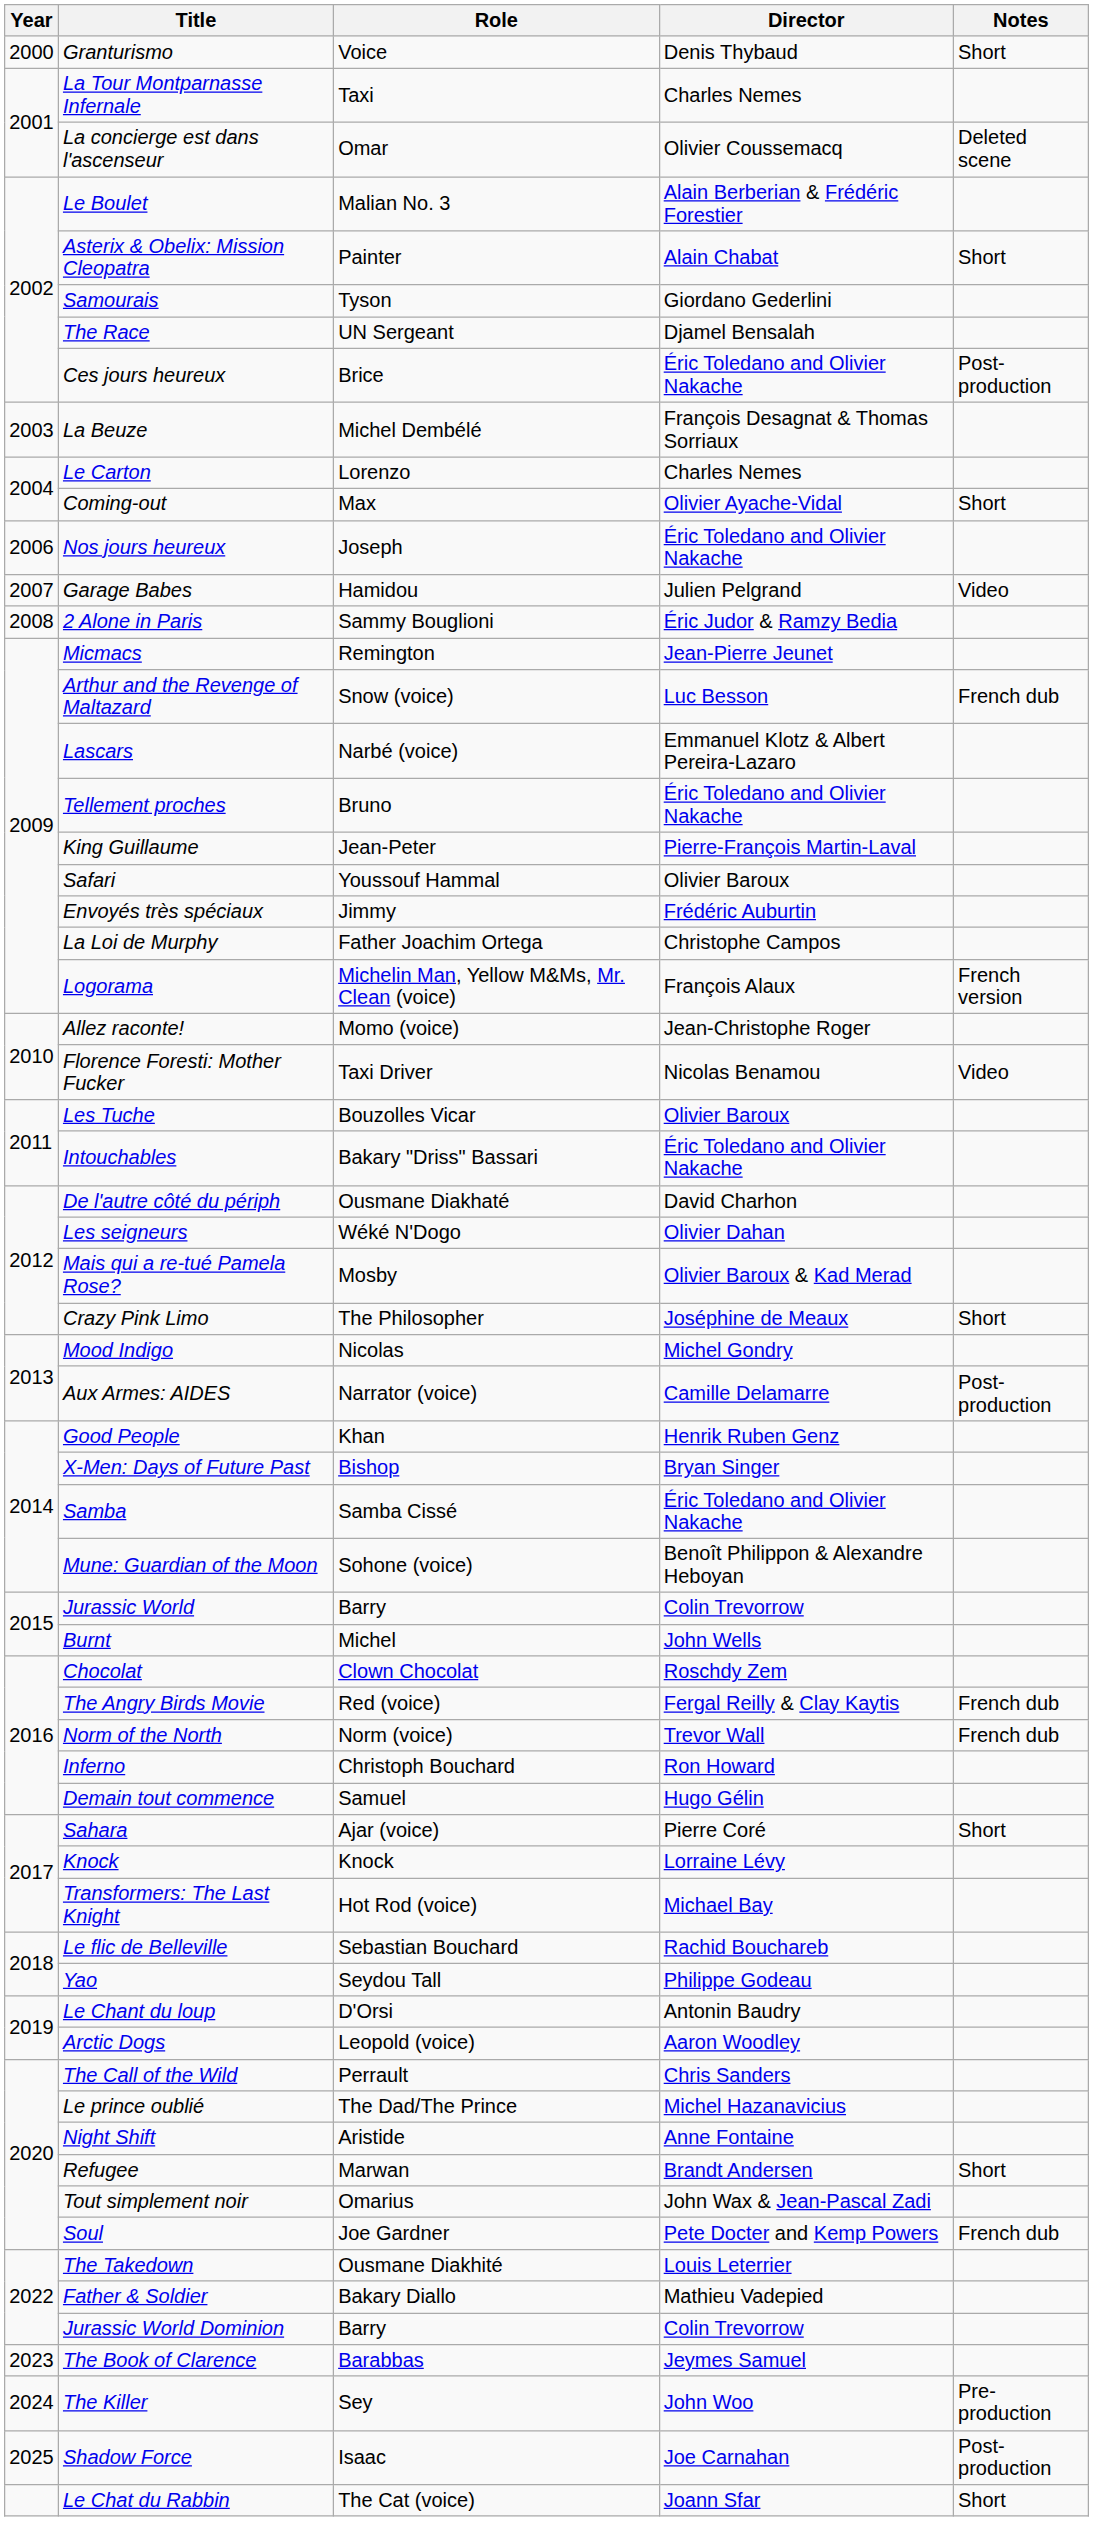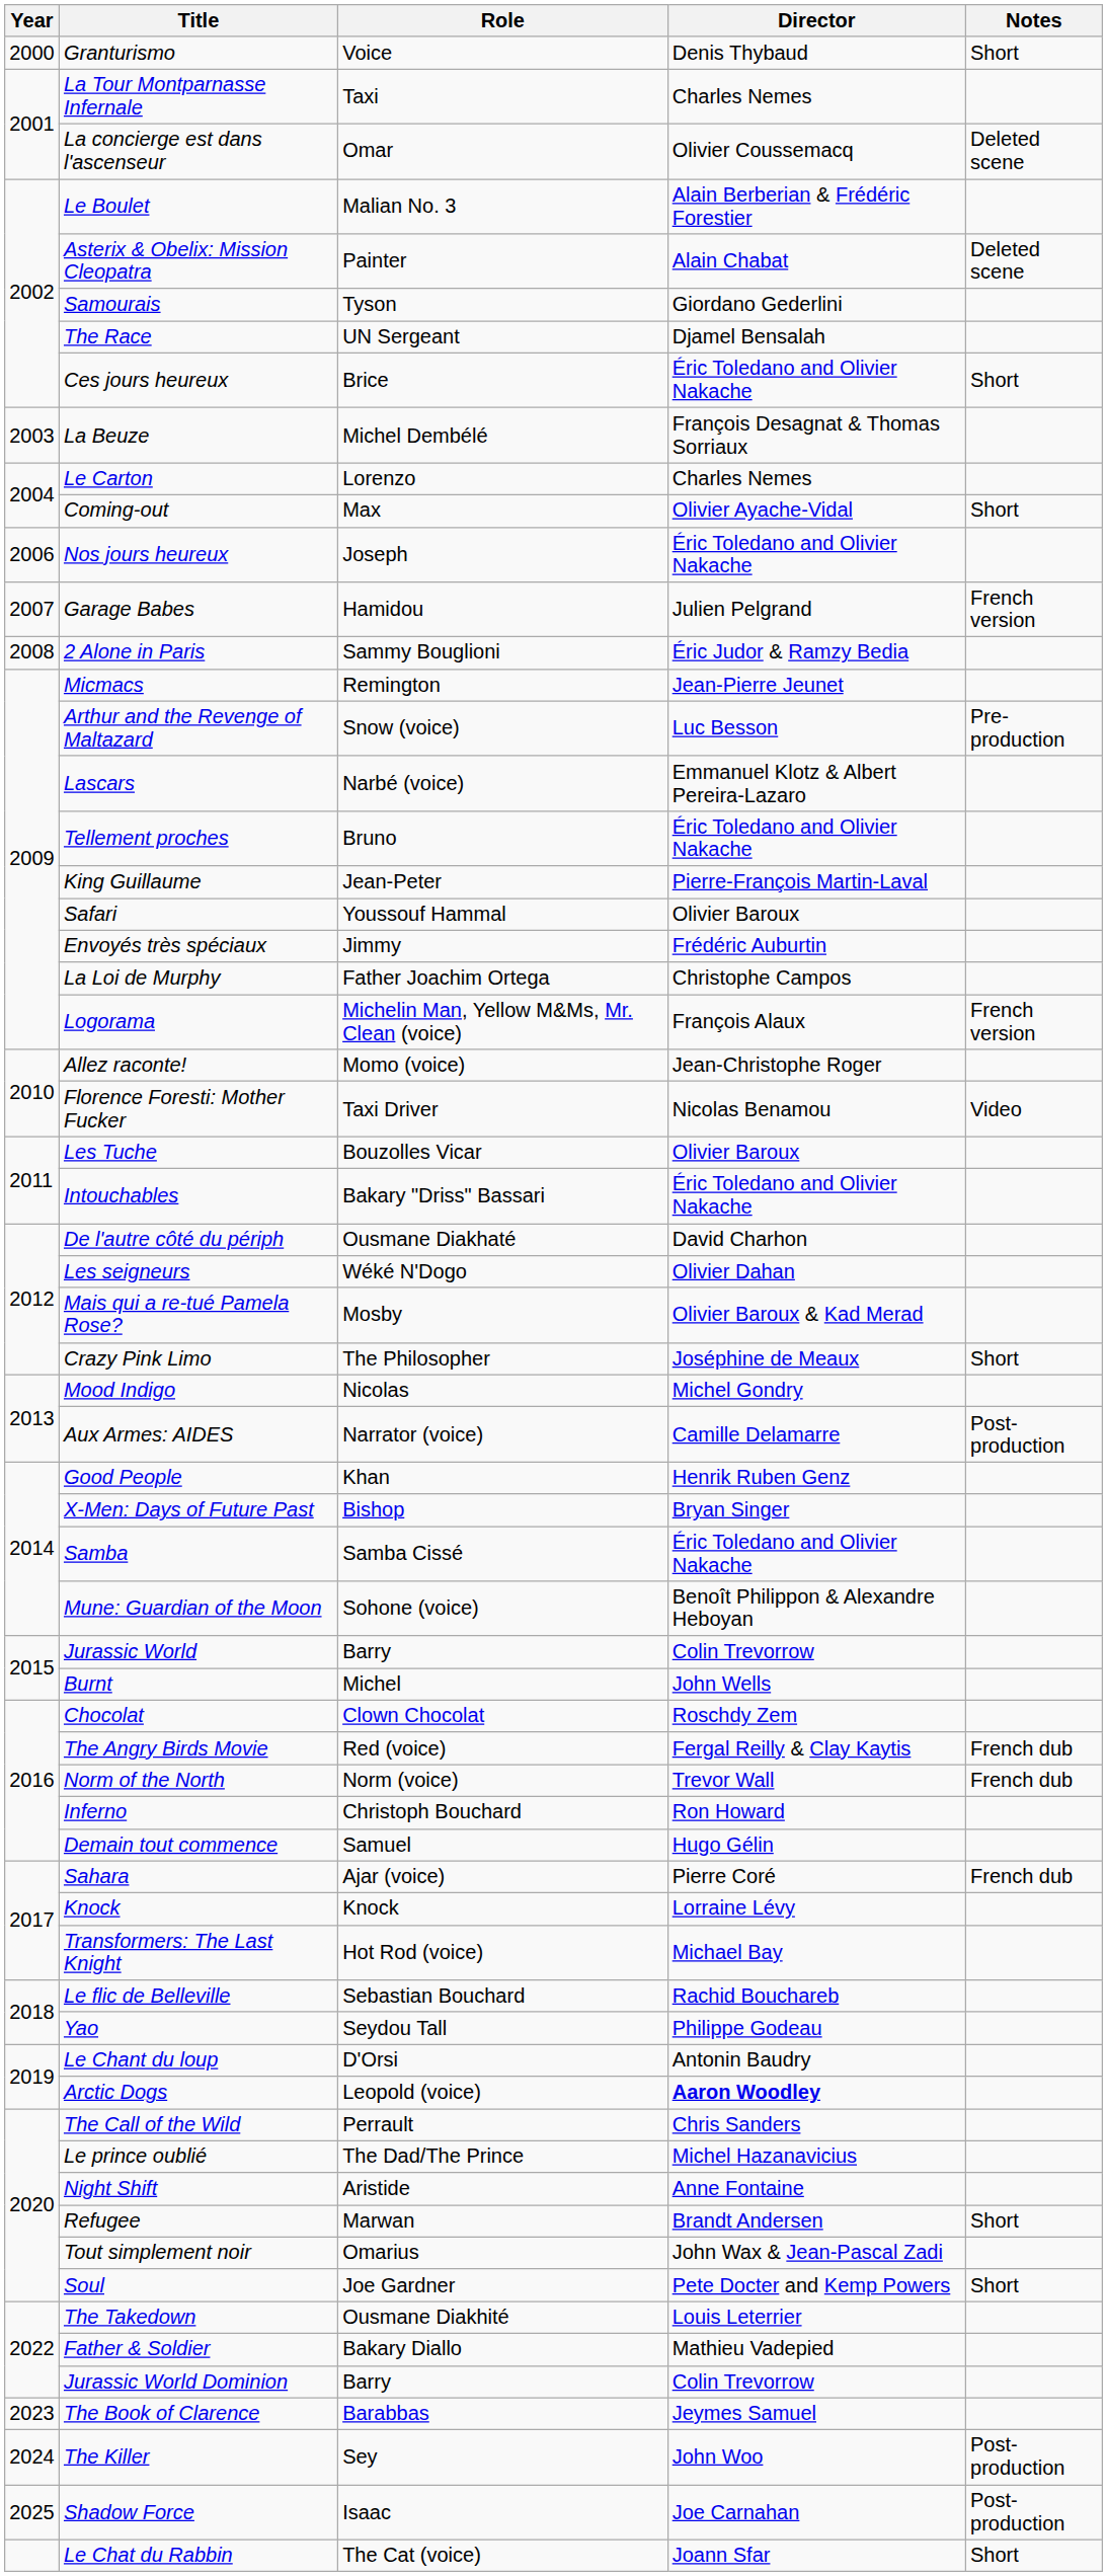 <table class="wikitable sortable">
 <tr>
 <th>Year</th>
 <th>Title</th>
 <th>Role</th>
 <th>Director</th>
 <th class="unsortable">Notes</th>
 </tr>
 <tr>
 <td>2000</td>
 <td><em>Granturismo</em></td>
 <td>Voice</td>
 <td>Denis Thybaud</td>
 <td>Short</td>
 </tr>
 <tr>
 <td rowspan="2">2001</td>
 <td><em><a href='#'>La Tour Montparnasse Infernale</a></em></td>
 <td>Taxi</td>
 <td>Charles Nemes</td>
 <td></td>
 </tr>
 <tr>
 <td><em>La concierge est dans l'ascenseur</em></td>
 <td>Omar</td>
 <td>Olivier Coussemacq</td>
 <td>Deleted scene</td>
 </tr>
 <tr>
 <td rowspan="5">2002</td>
 <td><em><a href='#'>Le Boulet</a></em></td>
 <td>Malian No. 3</td>
 <td><a href='#'>Alain Berberian</a> & <a href='#'>Frédéric Forestier</a></td>
 <td></td>
 </tr>
 <tr>
 <td><em><a href='#'>Asterix & Obelix: Mission Cleopatra</a></em></td>
 <td>Painter</td>
 <td><a href='#'>Alain Chabat</a></td>
-<td>Short</td>
+<td>Deleted scene</td>
 </tr>
 <tr>
 <td><em><a href='#'>Samourais</a></em></td>
 <td>Tyson</td>
 <td>Giordano Gederlini</td>
 <td></td>
 </tr>
 <tr>
 <td><em><a href='#'>The Race</a></em></td>
 <td>UN Sergeant</td>
 <td>Djamel Bensalah</td>
 <td></td>
 </tr>
 <tr>
 <td><em>Ces jours heureux</em></td>
 <td>Brice</td>
 <td><a href='#'>Éric Toledano and Olivier Nakache</a></td>
-<td>Post-production</td>
+<td>Short</td>
 </tr>
 <tr>
 <td>2003</td>
 <td><em>La Beuze</em></td>
 <td>Michel Dembélé</td>
 <td>François Desagnat & Thomas Sorriaux</td>
 <td></td>
 </tr>
 <tr>
 <td rowspan="2">2004</td>
 <td><em><a href='#'>Le Carton</a></em></td>
 <td>Lorenzo</td>
 <td>Charles Nemes</td>
 <td></td>
 </tr>
 <tr>
 <td><em>Coming-out</em></td>
 <td>Max</td>
 <td><a href='#'>Olivier Ayache-Vidal</a></td>
 <td>Short</td>
 </tr>
 <tr>
 <td>2006</td>
 <td><a href='#'><em>Nos jours heureux</em></a></td>
 <td>Joseph</td>
 <td><a href='#'>Éric Toledano and Olivier Nakache</a></td>
 <td></td>
 </tr>
 <tr>
 <td>2007</td>
 <td><em>Garage Babes</em></td>
 <td>Hamidou</td>
 <td>Julien Pelgrand</td>
-<td>Video</td>
+<td>French version</td>
 </tr>
 <tr>
 <td>2008</td>
 <td><em><a href='#'>2 Alone in Paris</a></em></td>
 <td>Sammy Bouglioni</td>
 <td><a href='#'>Éric Judor</a> & <a href='#'>Ramzy Bedia</a></td>
 <td></td>
 </tr>
 <tr>
 <td rowspan="9">2009</td>
 <td><em><a href='#'>Micmacs</a></em></td>
 <td>Remington</td>
 <td><a href='#'>Jean-Pierre Jeunet</a></td>
 <td></td>
 </tr>
 <tr>
 <td><em><a href='#'>Arthur and the Revenge of Maltazard</a></em></td>
 <td>Snow (voice)</td>
 <td><a href='#'>Luc Besson</a></td>
-<td>French dub</td>
+<td>Pre-production</td>
 </tr>
 <tr>
 <td><em><a href='#'>Lascars</a></em></td>
 <td>Narbé (voice)</td>
 <td>Emmanuel Klotz & Albert Pereira-Lazaro</td>
 <td></td>
 </tr>
 <tr>
 <td><em><a href='#'>Tellement proches</a></em></td>
 <td>Bruno</td>
 <td><a href='#'>Éric Toledano and Olivier Nakache</a></td>
 <td></td>
 </tr>
 <tr>
 <td><em>King Guillaume</em></td>
 <td>Jean-Peter</td>
 <td><a href='#'>Pierre-François Martin-Laval</a></td>
 <td></td>
 </tr>
 <tr>
 <td><em>Safari</em></td>
 <td>Youssouf Hammal</td>
 <td>Olivier Baroux</td>
 <td></td>
 </tr>
 <tr>
 <td><em>Envoyés très spéciaux</em></td>
 <td>Jimmy</td>
 <td><a href='#'>Frédéric Auburtin</a></td>
 <td></td>
 </tr>
 <tr>
 <td><em>La Loi de Murphy</em></td>
 <td>Father Joachim Ortega</td>
 <td>Christophe Campos</td>
 <td></td>
 </tr>
 <tr>
 <td><em><a href='#'>Logorama</a></em></td>
 <td><a href='#'>Michelin Man</a>, Yellow M&Ms, <a href='#'>Mr. Clean</a> (voice)</td>
 <td>François Alaux</td>
 <td>French version</td>
 </tr>
 <tr>
 <td rowspan="2">2010</td>
 <td><em>Allez raconte!</em></td>
 <td>Momo (voice)</td>
 <td>Jean-Christophe Roger</td>
 <td></td>
 </tr>
 <tr>
 <td><em>Florence Foresti: Mother Fucker</em></td>
 <td>Taxi Driver</td>
 <td>Nicolas Benamou</td>
 <td>Video</td>
 </tr>
 <tr>
 <td rowspan="2">2011</td>
 <td><em><a href='#'>Les Tuche</a></em></td>
 <td>Bouzolles Vicar</td>
 <td><a href='#'>Olivier Baroux</a></td>
 <td></td>
 </tr>
 <tr>
 <td><em><a href='#'>Intouchables</a></em></td>
 <td>Bakary "Driss" Bassari</td>
 <td><a href='#'>Éric Toledano and Olivier Nakache</a></td>
 <td></td>
 </tr>
 <tr>
 <td rowspan="4">2012</td>
 <td><em><a href='#'>De l'autre côté du périph</a></em></td>
 <td>Ousmane Diakhaté</td>
 <td>David Charhon</td>
 </tr>
 <tr>
 <td><em><a href='#'>Les seigneurs</a></em></td>
 <td>Wéké N'Dogo</td>
 <td><a href='#'>Olivier Dahan</a></td>
 <td></td>
 </tr>
 <tr>
 <td><em><a href='#'>Mais qui a re-tué Pamela Rose?</a></em></td>
 <td>Mosby</td>
 <td><a href='#'>Olivier Baroux</a> & <a href='#'>Kad Merad</a></td>
 <td></td>
 </tr>
 <tr>
 <td><em>Crazy Pink Limo</em></td>
 <td>The Philosopher</td>
 <td><a href='#'>Joséphine de Meaux</a></td>
 <td>Short</td>
 </tr>
 <tr>
 <td rowspan="2">2013</td>
 <td><em><a href='#'>Mood Indigo</a></em></td>
 <td>Nicolas</td>
 <td><a href='#'>Michel Gondry</a></td>
 <td></td>
 </tr>
 <tr>
 <td><em>Aux Armes: AIDES</em></td>
 <td>Narrator (voice)</td>
 <td><a href='#'>Camille Delamarre</a></td>
 <td>Post-production</td>
 </tr>
 <tr>
 <td rowspan="4">2014</td>
 <td><em><a href='#'>Good People</a></em></td>
 <td>Khan</td>
 <td><a href='#'>Henrik Ruben Genz</a></td>
 <td></td>
 </tr>
 <tr>
 <td><em><a href='#'>X-Men: Days of Future Past</a></em></td>
 <td><a href='#'>Bishop</a></td>
 <td><a href='#'>Bryan Singer</a></td>
 <td></td>
 </tr>
 <tr>
 <td><em><a href='#'>Samba</a></em></td>
 <td>Samba Cissé</td>
 <td><a href='#'>Éric Toledano and Olivier Nakache</a></td>
 <td></td>
 </tr>
 <tr>
 <td><em><a href='#'>Mune: Guardian of the Moon</a></em></td>
 <td>Sohone (voice)</td>
 <td>Benoît Philippon & Alexandre Heboyan</td>
 <td></td>
 </tr>
 <tr>
 <td rowspan="2">2015</td>
 <td><em><a href='#'>Jurassic World</a></em></td>
 <td>Barry</td>
 <td><a href='#'>Colin Trevorrow</a></td>
 <td></td>
 </tr>
 <tr>
 <td><em><a href='#'>Burnt</a></em></td>
 <td>Michel</td>
 <td><a href='#'>John Wells</a></td>
 <td></td>
 </tr>
 <tr>
 <td rowspan="5">2016</td>
 <td><em><a href='#'>Chocolat</a></em></td>
 <td><a href='#'>Clown Chocolat</a></td>
 <td><a href='#'>Roschdy Zem</a></td>
 <td></td>
 </tr>
 <tr>
 <td><em><a href='#'>The Angry Birds Movie</a></em></td>
 <td>Red (voice)</td>
 <td><a href='#'>Fergal Reilly</a> & <a href='#'>Clay Kaytis</a></td>
 <td>French dub</td>
 </tr>
 <tr>
 <td><em><a href='#'>Norm of the North</a></em></td>
 <td>Norm (voice)</td>
 <td><a href='#'>Trevor Wall</a></td>
 <td>French dub</td>
 </tr>
 <tr>
 <td><em><a href='#'>Inferno</a></em></td>
 <td>Christoph Bouchard</td>
 <td><a href='#'>Ron Howard</a></td>
 <td></td>
 </tr>
 <tr>
 <td><em><a href='#'>Demain tout commence</a></em></td>
 <td>Samuel</td>
 <td><a href='#'>Hugo Gélin</a></td>
 <td></td>
 </tr>
 <tr>
 <td rowspan="3">2017</td>
 <td><em><a href='#'>Sahara</a></em></td>
 <td>Ajar (voice)</td>
 <td>Pierre Coré</td>
-<td>Short</td>
+<td>French dub</td>
 </tr>
 <tr>
 <td><em><a href='#'>Knock</a></em></td>
 <td>Knock</td>
 <td><a href='#'>Lorraine Lévy</a></td>
 <td></td>
 </tr>
 <tr>
 <td><em><a href='#'>Transformers: The Last Knight</a></em></td>
 <td>Hot Rod (voice)</td>
 <td><a href='#'>Michael Bay</a></td>
 <td></td>
 </tr>
 <tr>
 <td rowspan="2">2018</td>
 <td><a href='#'><em>Le flic de Belleville</em></a></td>
 <td>Sebastian Bouchard</td>
 <td><a href='#'>Rachid Bouchareb</a></td>
 <td></td>
 </tr>
 <tr>
 <td><em><a href='#'>Yao</a></em></td>
 <td>Seydou Tall</td>
 <td><a href='#'>Philippe Godeau</a></td>
 <td></td>
 </tr>
 <tr>
 <td rowspan="2">2019</td>
 <td><em><a href='#'>Le Chant du loup</a></em></td>
 <td>D'Orsi</td>
 <td>Antonin Baudry</td>
 <td></td>
 </tr>
 <tr>
 <td><em><a href='#'>Arctic Dogs</a></em></td>
 <td>Leopold (voice)</td>
-<td><a href='#'>Aaron Woodley</a></td>
+<td><strong><a href='#'>Aaron Woodley</a></strong></td>
 <td></td>
 </tr>
 <tr>
 <td rowspan="6">2020</td>
 <td><em><a href='#'>The Call of the Wild</a></em></td>
 <td>Perrault</td>
 <td><a href='#'>Chris Sanders</a></td>
 <td></td>
 </tr>
 <tr>
 <td><em>Le prince oublié</em></td>
 <td>The Dad/The Prince</td>
 <td><a href='#'>Michel Hazanavicius</a></td>
 <td></td>
 </tr>
 <tr>
 <td><em><a href='#'>Night Shift</a></em></td>
 <td>Aristide</td>
 <td><a href='#'>Anne Fontaine</a></td>
 <td></td>
 </tr>
 <tr>
 <td><em>Refugee</em></td>
 <td>Marwan</td>
 <td><a href='#'>Brandt Andersen</a></td>
 <td>Short</td>
 </tr>
 <tr>
 <td><em>Tout simplement noir</em></td>
 <td>Omarius</td>
 <td>John Wax & <a href='#'>Jean-Pascal Zadi</a></td>
 <td></td>
 </tr>
 <tr>
 <td><em><a href='#'>Soul</a></em></td>
 <td>Joe Gardner</td>
 <td><a href='#'>Pete Docter</a> and <a href='#'>Kemp Powers</a></td>
-<td>French dub</td>
+<td>Short</td>
 </tr>
 <tr>
 <td rowspan="3">2022</td>
 <td><em><a href='#'>The Takedown</a></em></td>
 <td>Ousmane Diakhité</td>
 <td><a href='#'>Louis Leterrier</a></td>
 <td></td>
 </tr>
 <tr>
 <td><em><a href='#'>Father & Soldier</a></em></td>
 <td>Bakary Diallo</td>
 <td>Mathieu Vadepied</td>
 <td></td>
 </tr>
 <tr>
 <td><em><a href='#'>Jurassic World Dominion</a></em></td>
 <td>Barry</td>
 <td><a href='#'>Colin Trevorrow</a></td>
 <td></td>
 </tr>
 <tr>
 <td>2023</td>
 <td><em><a href='#'>The Book of Clarence</a></em></td>
 <td><a href='#'>Barabbas</a></td>
 <td><a href='#'>Jeymes Samuel</a></td>
 <td></td>
 </tr>
 <tr>
 <td>2024</td>
 <td><em><a href='#'>The Killer</a></em></td>
 <td>Sey</td>
 <td><a href='#'>John Woo</a></td>
-<td>Pre-production</td>
+<td>Post-production</td>
 </tr>
 <tr>
 <td>2025</td>
 <td><em><a href='#'>Shadow Force</a></em></td>
 <td>Isaac</td>
 <td><a href='#'>Joe Carnahan</a></td>
 <td>Post-production</td>
 </tr>
 <tr>
 <td></td>
 <td><em><a href='#'>Le Chat du Rabbin</a></em></td>
 <td>The Cat (voice)</td>
 <td><a href='#'>Joann Sfar</a></td>
 <td>Short</td>
 </tr>
 </table>
